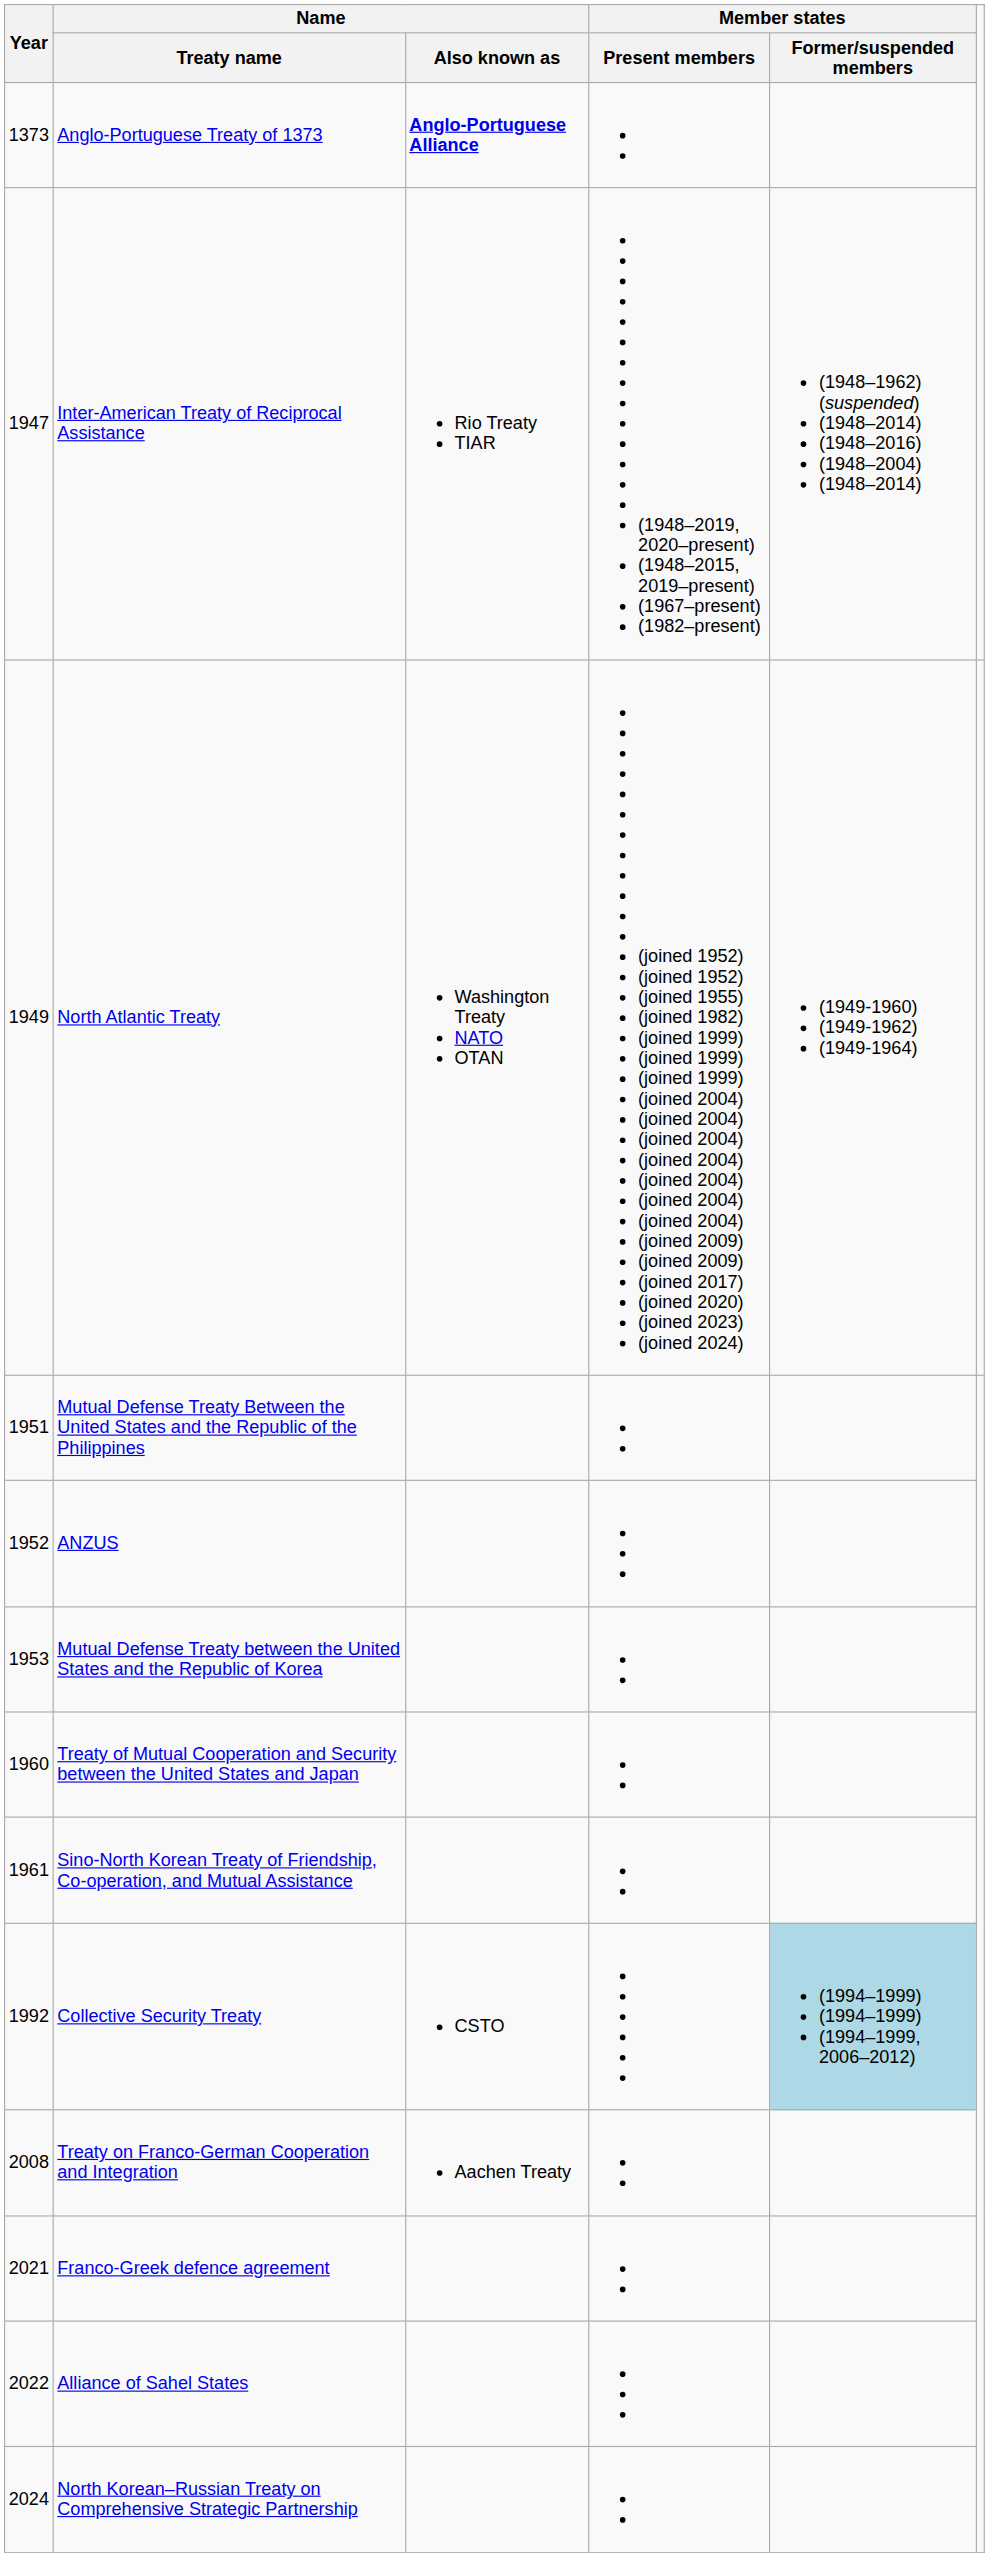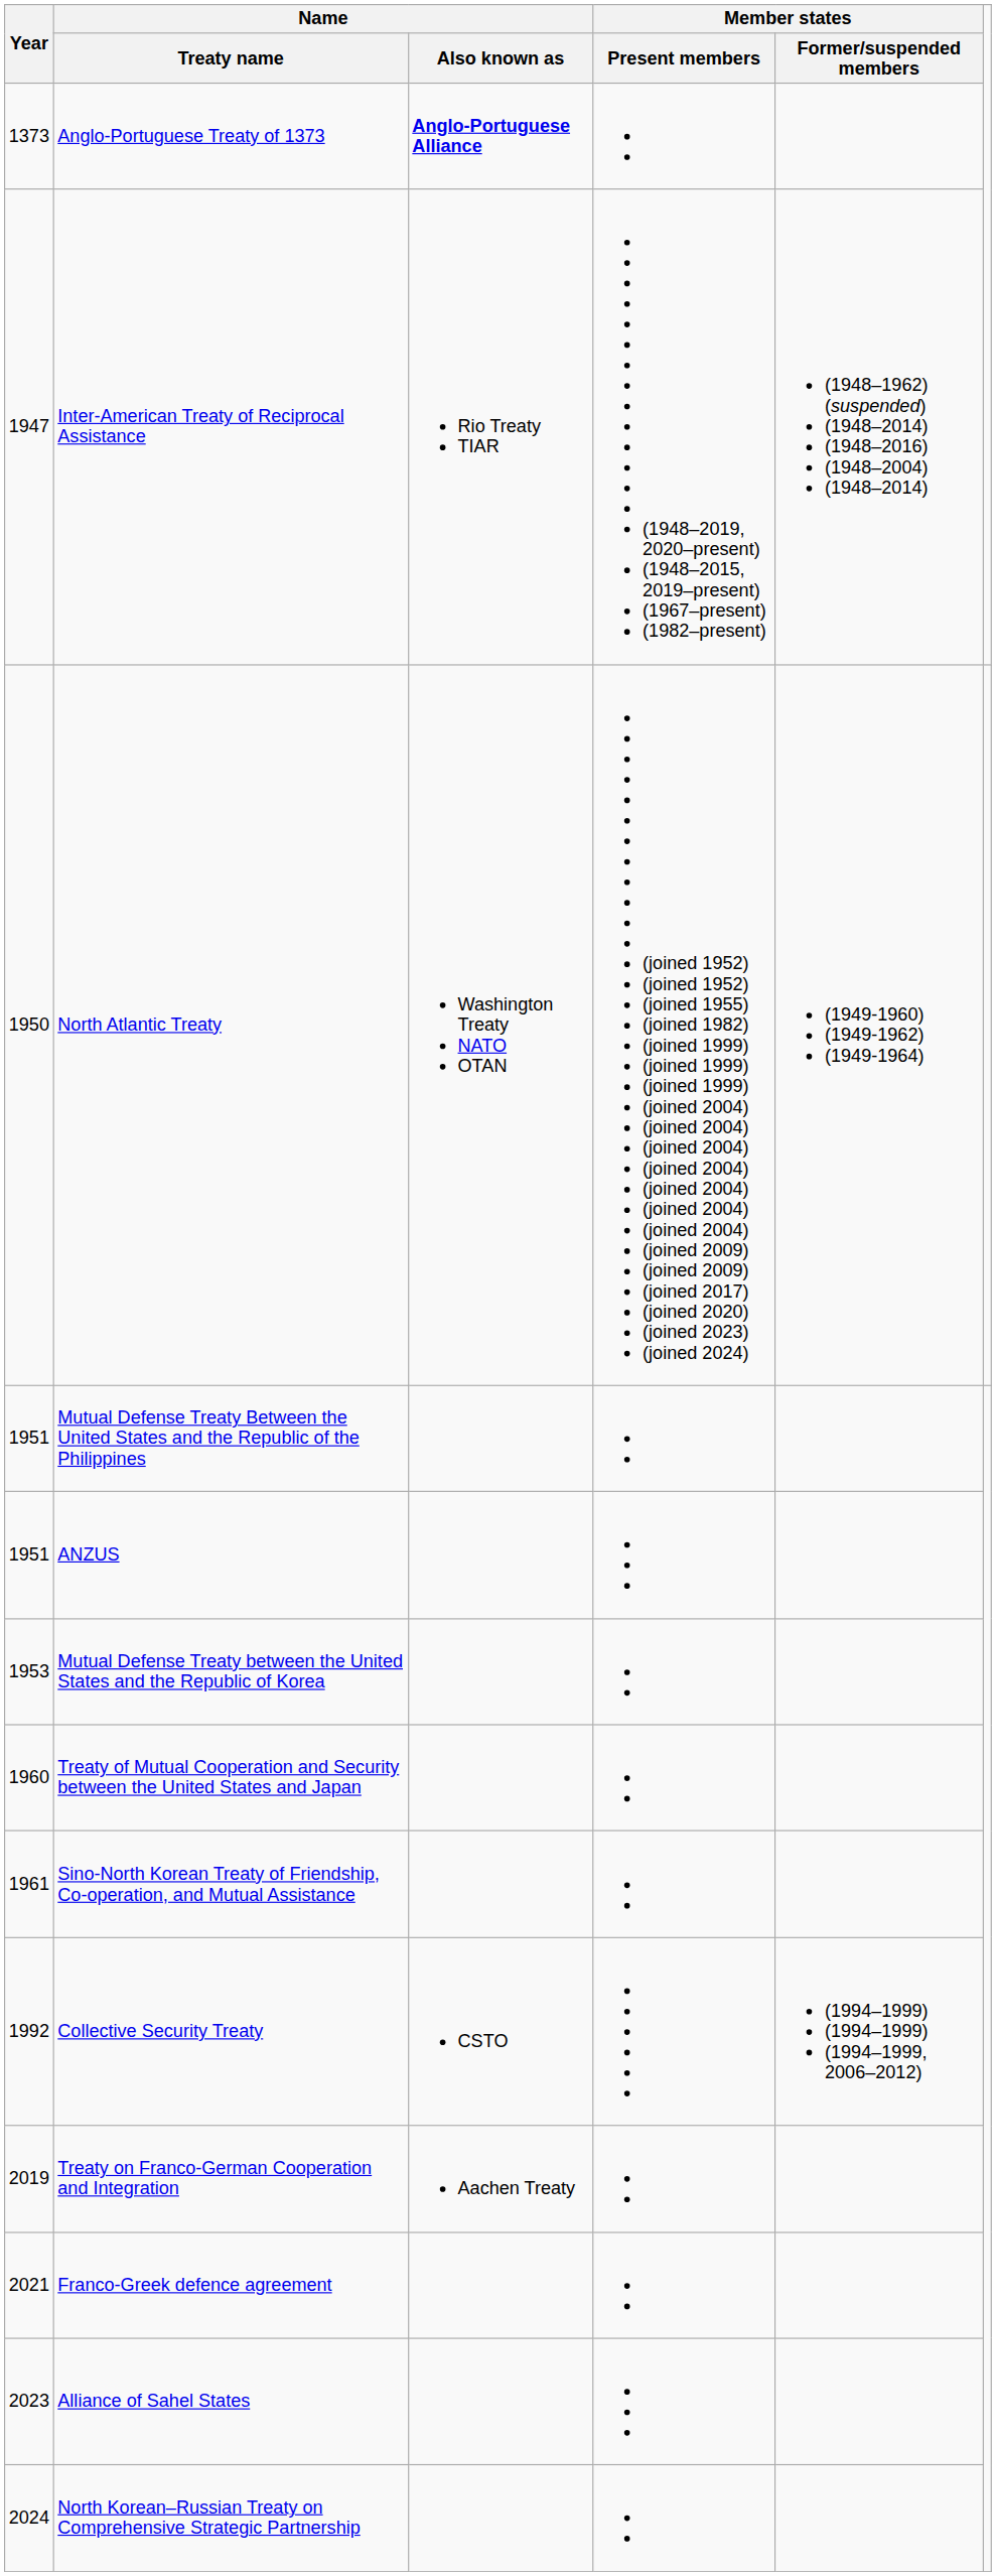 <table class="wikitable">
 <tr>
 <th rowspan="2">Year</th>
 <th colspan="2">Name</th>
 <th colspan="2">Member states</th>
 </tr>
 <tr>
 <th>Treaty name</th>
 <th>Also known as</th>
 <th>Present members</th>
 <th>Former/suspended members</th>
 </tr>
 <tr>
 <td>1373</td>
 <td><a href='#'>Anglo-Portuguese Treaty of 1373</a></td>
 <td><strong><a href='#'>Anglo-Portuguese Alliance</a></strong></td>
 <td><br><ul><li></li><li></li></ul></td>
 <td></td>
 </tr>
 <tr>
 <td>1947</td>
 <td><a href='#'>Inter-American Treaty of Reciprocal Assistance</a></td>
 <td><br><ul><li>Rio Treaty</li><li>TIAR</li></ul></td>
 <td><br><ul><li></li><li></li><li></li><li></li><li></li><li></li><li></li><li></li><li></li><li></li><li></li><li></li><li></li><li></li><li> (1948–2019, 2020–present)</li><li> (1948–2015, 2019–present)</li><li> (1967–present)</li><li> (1982–present)</li></ul></td>
 <td><br><ul><li> (1948–1962) (<em>suspended</em>)</li><li> (1948–2014)</li><li> (1948–2016)</li><li> (1948–2004)</li><li> (1948–2014)</li></ul></td>
 </tr>
 <tr>
-<td>1949</td>
+<td>1950</td>
 <td><a href='#'>North Atlantic Treaty</a></td>
 <td><br><ul><li>Washington Treaty</li><li><a href='#'>NATO</a></li><li>OTAN</li></ul></td>
 <td><br><ul><li></li><li></li><li></li><li></li><li></li><li></li><li></li><li></li><li></li><li></li><li></li><li></li><li> (joined 1952)</li><li> (joined 1952)</li><li> (joined 1955)</li><li> (joined 1982)</li><li> (joined 1999)</li><li> (joined 1999)</li><li> (joined 1999)</li><li> (joined 2004)</li><li> (joined 2004)</li><li> (joined 2004)</li><li> (joined 2004)</li><li> (joined 2004)</li><li> (joined 2004)</li><li> (joined 2004)</li><li> (joined 2009)</li><li> (joined 2009)</li><li> (joined 2017)</li><li> (joined 2020)</li><li> (joined 2023)</li><li> (joined 2024)</li></ul></td>
 <td><br><ul><li> (1949-1960)</li><li> (1949-1962)</li><li> (1949-1964)</li></ul></td>
 <td></td>
 </tr>
 <tr>
 <td>1951</td>
 <td><a href='#'>Mutual Defense Treaty Between the United States and the Republic of the Philippines</a></td>
 <td></td>
 <td><br><ul><li></li><li></li></ul></td>
 <td></td>
 </tr>
 <tr>
-<td>1952</td>
+<td>1951</td>
 <td><a href='#'>ANZUS</a></td>
 <td></td>
 <td><br><ul><li></li><li></li><li></li></ul></td>
 <td></td>
 </tr>
 <tr>
 <td>1953</td>
 <td><a href='#'>Mutual Defense Treaty between the United States and the Republic of Korea</a></td>
 <td></td>
 <td><br><ul><li></li><li></li></ul></td>
 <td></td>
 </tr>
 <tr>
 <td>1960</td>
 <td><a href='#'>Treaty of Mutual Cooperation and Security between the United States and Japan</a></td>
 <td></td>
 <td><br><ul><li></li><li></li></ul></td>
 <td></td>
 </tr>
 <tr>
 <td>1961</td>
 <td><a href='#'>Sino-North Korean Treaty of Friendship, Co-operation, and Mutual Assistance</a></td>
 <td></td>
 <td><br><ul><li></li><li></li></ul></td>
 <td></td>
 </tr>
 <tr>
 <td>1992</td>
 <td><a href='#'>Collective Security Treaty</a></td>
 <td><br><ul><li>CSTO</li></ul></td>
 <td><br><ul><li></li><li></li><li></li><li></li><li></li><li></li></ul></td>
-<td style="background: lightblue;"><br><ul><li> (1994–1999)</li><li> (1994–1999)</li><li> (1994–1999, 2006–2012)</li></ul></td>
+<td><br><ul><li> (1994–1999)</li><li> (1994–1999)</li><li> (1994–1999, 2006–2012)</li></ul></td>
 </tr>
 <tr>
-<td>2008</td>
+<td>2019</td>
 <td><a href='#'>Treaty on Franco-German Cooperation and Integration</a></td>
 <td><br><ul><li>Aachen Treaty</li></ul></td>
 <td><br><ul><li></li><li></li></ul></td>
 <td></td>
 </tr>
 <tr>
 <td>2021</td>
 <td><a href='#'>Franco-Greek defence agreement</a></td>
 <td></td>
 <td><br><ul><li></li><li></li></ul></td>
 <td></td>
 </tr>
 <tr>
-<td>2022</td>
+<td>2023</td>
 <td><a href='#'>Alliance of Sahel States</a></td>
 <td></td>
 <td><br><ul><li></li><li></li><li></li></ul></td>
 <td></td>
 </tr>
 <tr>
 <td>2024</td>
 <td><a href='#'>North Korean–Russian Treaty on Comprehensive Strategic Partnership</a></td>
 <td></td>
 <td><br><ul><li></li><li></li></ul></td>
 <td></td>
 </tr>
 </table>
